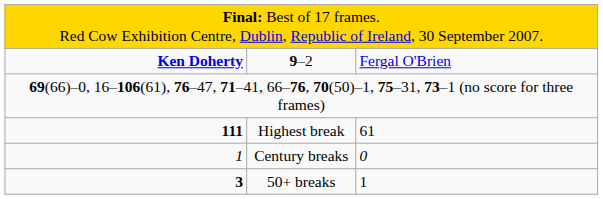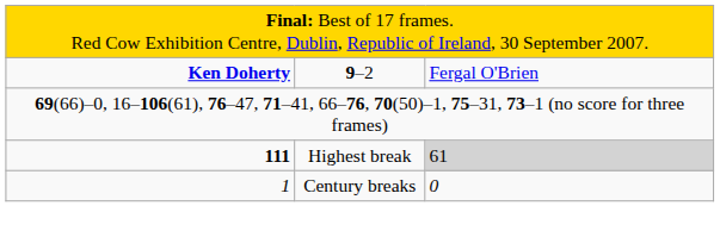 <table class="wikitable" style="font-size: 95%; margin: 1em auto 1em auto;">
 <tr>
 <td colspan="3" align="center" bgcolor="#ffd700"><strong>Final:</strong> Best of 17 frames.<br>Red Cow Exhibition Centre, <a href='#'>Dublin</a>, <a href='#'>Republic of Ireland</a>, 30 September 2007.</td>
 </tr>
 <tr>
 <td width="230" align="right"><strong><a href='#'>Ken Doherty</a></strong> <br></td>
 <td width="100" align="center"><strong>9</strong>–2</td>
 <td width="230"><a href='#'>Fergal O'Brien</a> <br></td>
 </tr>
 <tr>
 <td colspan="3" align="center" style="font-size: 100%"><strong>69</strong>(66)–0, 16–<strong>106</strong>(61), <strong>76</strong>–47, <strong>71</strong>–41, 66–<strong>76</strong>, <strong>70</strong>(50)–1, <strong>75</strong>–31, <strong>73</strong>–1 (no score for three frames)</td>
 </tr>
 <tr>
 <td align="right"><strong>111</strong></td>
 <td align="center">Highest break</td>
-<td>61</td>
+<td style="background: lightgrey;">61</td>
 </tr>
 <tr>
 <td align="right"><em>1</em></td>
 <td align="center">Century breaks</td>
 <td><em>0</em></td>
 </tr>
-<tr>
-<td align="right"><strong>3</strong></td>
-<td align="center">50+ breaks</td>
-<td>1</td>
-</tr>
 </table>
